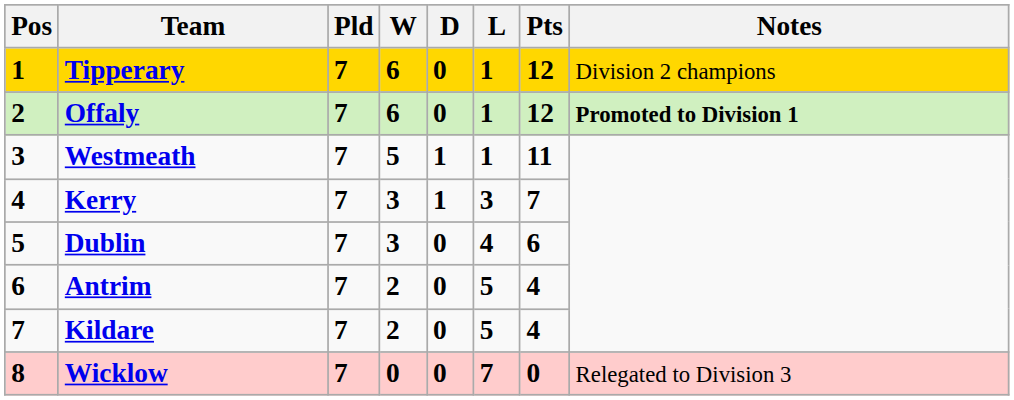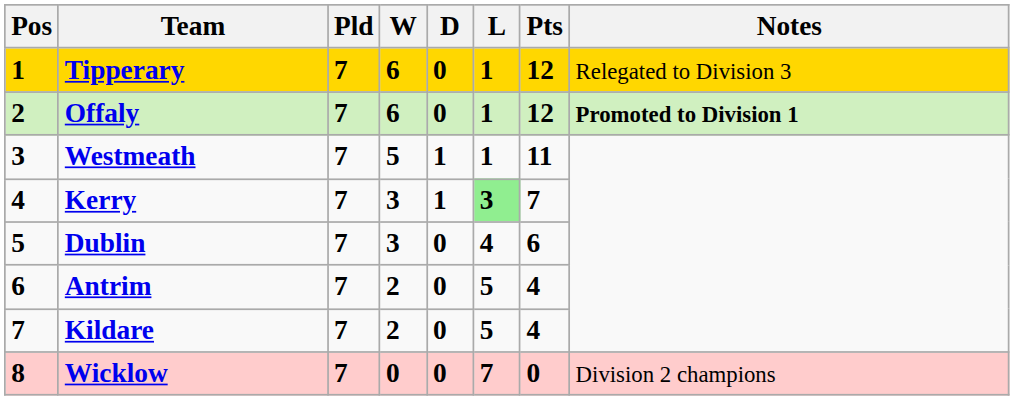 <table class="wikitable" style="text-align: centre;">
 <tr>
 <th width=20>Pos</th>
 <th width=150>Team</th>
 <th width=20>Pld</th>
 <th width=20>W</th>
 <th width=20>D</th>
 <th width=20>L</th>
 <th width=20>Pts</th>
 <th width=250>Notes</th>
 </tr>
 <tr style="background:gold;">
 <td><strong>1</strong></td>
 <td align=left><strong> <a href='#'>Tipperary</a> </strong></td>
 <td><strong>7</strong></td>
 <td><strong>6</strong></td>
 <td><strong>0</strong></td>
 <td><strong>1</strong></td>
 <td><strong>12</strong></td>
-<td><small> Division 2 champions</small></td>
+<td><small> Relegated to Division 3</small></td>
 </tr>
 <tr style="background:#d0f0c0;">
 <td><strong>2</strong></td>
 <td align=left><strong> <a href='#'>Offaly</a> </strong></td>
 <td><strong>7</strong></td>
 <td><strong>6</strong></td>
 <td><strong>0</strong></td>
 <td><strong>1</strong></td>
 <td><strong>12</strong></td>
 <td><strong><small> Promoted to Division 1 </small></strong></td>
 </tr>
 <tr>
 <td><strong>3</strong></td>
 <td align=left><strong> <a href='#'>Westmeath</a> </strong></td>
 <td><strong>7</strong></td>
 <td><strong>5</strong></td>
 <td><strong>1</strong></td>
 <td><strong>1</strong></td>
 <td><strong>11</strong></td>
 </tr>
 <tr>
 <td><strong>4</strong></td>
 <td align=left><strong> <a href='#'>Kerry</a> </strong></td>
 <td><strong>7</strong></td>
 <td><strong>3</strong></td>
 <td><strong>1</strong></td>
-<td><strong>3</strong></td>
+<td style="background: lightgreen;"><strong>3</strong></td>
 <td><strong>7</strong></td>
 </tr>
 <tr>
 <td><strong>5</strong></td>
 <td align=left><strong> <a href='#'>Dublin</a> </strong></td>
 <td><strong>7</strong></td>
 <td><strong>3</strong></td>
 <td><strong>0</strong></td>
 <td><strong>4</strong></td>
 <td><strong>6</strong></td>
 </tr>
 <tr style>
 <td><strong>6</strong></td>
 <td align=left><strong> <a href='#'>Antrim</a> </strong></td>
 <td><strong>7</strong></td>
 <td><strong>2</strong></td>
 <td><strong>0</strong></td>
 <td><strong>5</strong></td>
 <td><strong>4</strong></td>
 </tr>
 <tr>
 <td><strong>7</strong></td>
 <td align=left><strong> <a href='#'>Kildare</a> </strong></td>
 <td><strong>7</strong></td>
 <td><strong>2</strong></td>
 <td><strong>0</strong></td>
 <td><strong>5</strong></td>
 <td><strong>4</strong></td>
 </tr>
 <tr style="background:#fcc;">
 <td><strong>8</strong></td>
 <td align=left><strong> <a href='#'>Wicklow</a> </strong></td>
 <td><strong>7</strong></td>
 <td><strong>0</strong></td>
 <td><strong>0</strong></td>
 <td><strong>7</strong></td>
 <td><strong>0</strong></td>
-<td><small> Relegated to Division 3</small></td>
+<td><small> Division 2 champions</small></td>
 </tr>
 </table>
